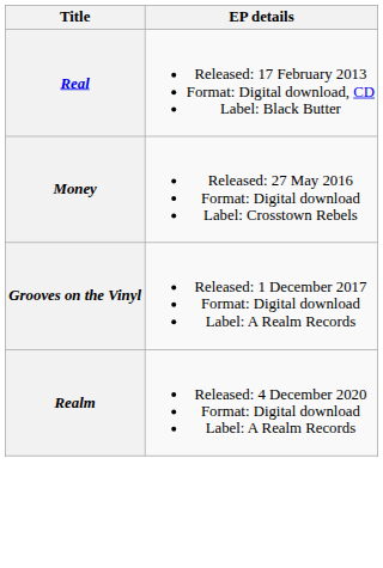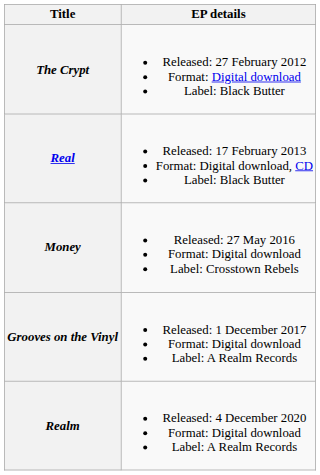 <table class="wikitable plainrowheaders" style="text-align:center;">
 <tr>
 <th scope="col">Title</th>
 <th scope="col">EP details</th>
+</tr>
+<tr>
+<th scope="row"><em>The Crypt</em></th>
+<td><br><ul><li>Released: 27 February 2012</li><li>Format: <a href='#'>Digital download</a></li><li>Label: Black Butter</li></ul></td>
 </tr>
 <tr>
 <th scope="row"><em><a href='#'>Real</a></em></th>
 <td><br><ul><li>Released: 17 February 2013</li><li>Format: Digital download, <a href='#'>CD</a></li><li>Label: Black Butter</li></ul></td>
 </tr>
 <tr>
 <th scope="row"><em>Money</em></th>
 <td><br><ul><li>Released: 27 May 2016</li><li>Format: Digital download</li><li>Label: Crosstown Rebels</li></ul></td>
 </tr>
 <tr>
 <th scope="row"><em>Grooves on the Vinyl</em></th>
 <td><br><ul><li>Released: 1 December 2017</li><li>Format: Digital download</li><li>Label: A Realm Records</li></ul></td>
 </tr>
 <tr>
 <th scope="row"><em>Realm</em></th>
 <td><br><ul><li>Released: 4 December 2020</li><li>Format: Digital download</li><li>Label: A Realm Records</li></ul></td>
 </tr>
 </table>
